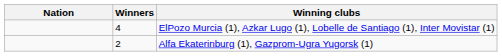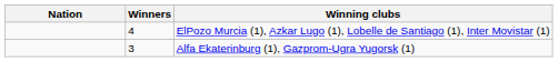 <table class="wikitable" style="font-size: 95%;">
 <tr>
 <th width=160>Nation</th>
 <th>Winners</th>
 <th>Winning clubs</th>
 </tr>
 <tr>
 <td></td>
 <td>4</td>
 <td><a href='#'>ElPozo Murcia</a> (1), <a href='#'>Azkar Lugo</a> (1), <a href='#'>Lobelle de Santiago</a> (1), <a href='#'>Inter Movistar</a> (1)</td>
 </tr>
 <tr>
 <td></td>
-<td>2</td>
+<td>3</td>
 <td><a href='#'>Alfa Ekaterinburg</a> (1), <a href='#'>Gazprom-Ugra Yugorsk</a> (1)</td>
 </tr>
 </table>
